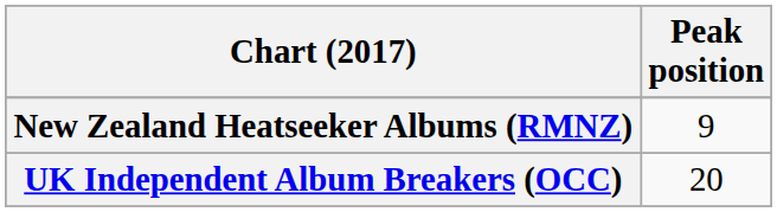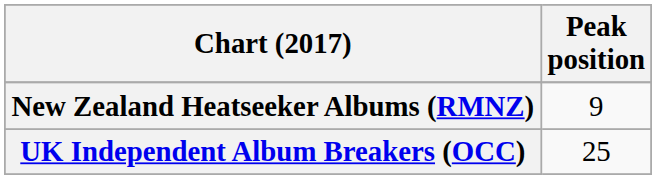 <table class="wikitable sortable plainrowheaders" style="text-align:center">
 <tr>
 <th scope="col">Chart (2017)</th>
 <th scope="col">Peak<br> position</th>
 </tr>
 <tr>
 </tr>
 <tr>
 <th scope="row">New Zealand Heatseeker Albums (<a href='#'>RMNZ</a>)</th>
 <td>9</td>
 </tr>
 <tr>
 <th scope="row"><a href='#'>UK Independent Album Breakers</a> (<a href='#'>OCC</a>)</th>
-<td>20</td>
+<td>25</td>
 </tr>
 </table>
